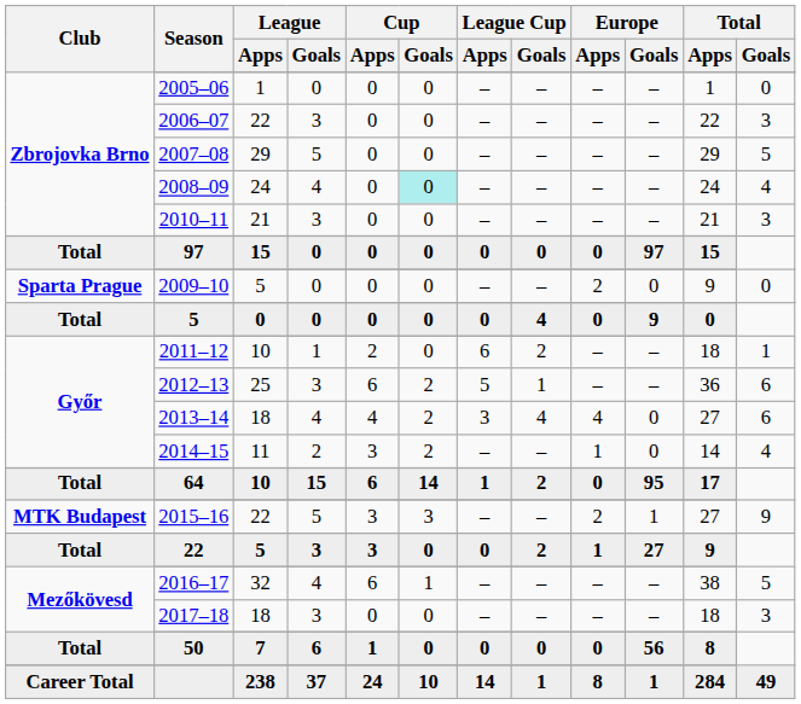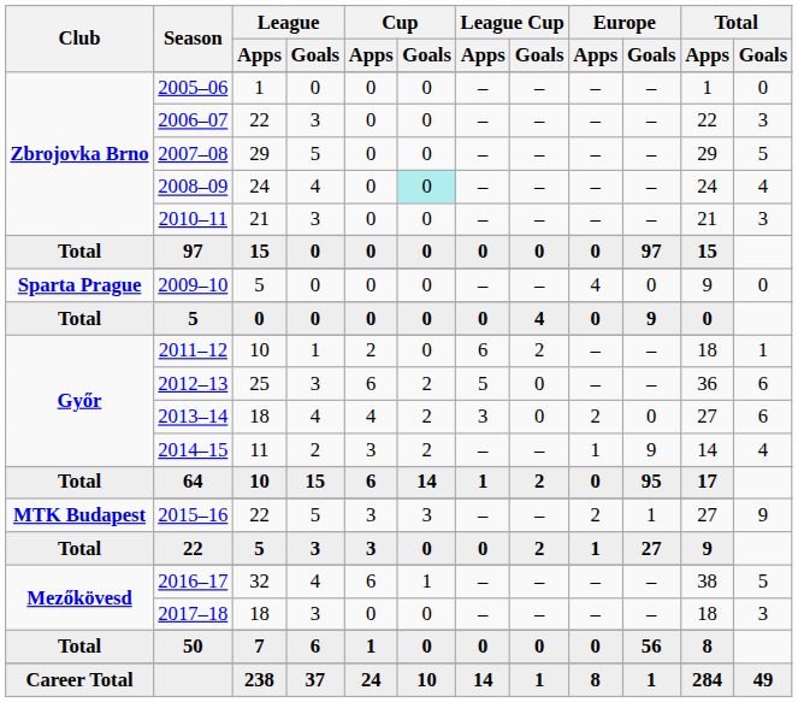 <table class="wikitable" style="font-size:90%; text-align: center;">
 <tr>
 <th rowspan="2">Club</th>
 <th rowspan="2">Season</th>
 <th colspan="2">League</th>
 <th colspan="2">Cup</th>
 <th colspan="2">League Cup</th>
 <th colspan="2">Europe</th>
 <th colspan="2">Total</th>
 </tr>
 <tr>
 <th>Apps</th>
 <th>Goals</th>
 <th>Apps</th>
 <th>Goals</th>
 <th>Apps</th>
 <th>Goals</th>
 <th>Apps</th>
 <th>Goals</th>
 <th>Apps</th>
 <th>Goals</th>
 </tr>
 <tr ||-||-||-|->
 <td rowspan="7" valign="center"><strong><a href='#'>Zbrojovka Brno</a></strong></td>
 </tr>
 <tr>
 <td><a href='#'>2005–06</a></td>
 <td>1</td>
 <td>0</td>
 <td>0</td>
 <td>0</td>
 <td>–</td>
 <td>–</td>
 <td>–</td>
 <td>–</td>
 <td>1</td>
 <td>0</td>
 </tr>
 <tr>
 <td><a href='#'>2006–07</a></td>
 <td>22</td>
 <td>3</td>
 <td>0</td>
 <td>0</td>
 <td>–</td>
 <td>–</td>
 <td>–</td>
 <td>–</td>
 <td>22</td>
 <td>3</td>
 </tr>
 <tr>
 <td><a href='#'>2007–08</a></td>
 <td>29</td>
 <td>5</td>
 <td>0</td>
 <td>0</td>
 <td>–</td>
 <td>–</td>
 <td>–</td>
 <td>–</td>
 <td>29</td>
 <td>5</td>
 </tr>
 <tr>
 <td><a href='#'>2008–09</a></td>
 <td>24</td>
 <td>4</td>
 <td>0</td>
 <td style="background: paleturquoise;">0</td>
 <td>–</td>
 <td>–</td>
 <td>–</td>
 <td>–</td>
 <td>24</td>
 <td>4</td>
 </tr>
 <tr>
 <td><a href='#'>2010–11</a></td>
 <td>21</td>
 <td>3</td>
 <td>0</td>
 <td>0</td>
 <td>–</td>
 <td>–</td>
 <td>–</td>
 <td>–</td>
 <td>21</td>
 <td>3</td>
 </tr>
 <tr>
 </tr>
 <tr style="font-weight:bold; background-color:#eeeeee;">
 <td>Total</td>
 <td>97</td>
 <td>15</td>
 <td>0</td>
 <td>0</td>
 <td>0</td>
 <td>0</td>
 <td>0</td>
 <td>0</td>
 <td>97</td>
 <td>15</td>
 </tr>
 <tr>
 <td rowspan="3" valign="center"><strong><a href='#'>Sparta Prague</a></strong></td>
 </tr>
 <tr>
 <td><a href='#'>2009–10</a></td>
 <td>5</td>
 <td>0</td>
 <td>0</td>
 <td>0</td>
 <td>–</td>
 <td>–</td>
-<td>2</td>
+<td>4</td>
 <td>0</td>
 <td>9</td>
 <td>0</td>
 </tr>
 <tr>
 </tr>
 <tr style="font-weight:bold; background-color:#eeeeee;">
 <td>Total</td>
 <td>5</td>
 <td>0</td>
 <td>0</td>
 <td>0</td>
 <td>0</td>
 <td>0</td>
 <td>4</td>
 <td>0</td>
 <td>9</td>
 <td>0</td>
 </tr>
 <tr>
 <td rowspan="5" valign="center"><strong><a href='#'>Győr</a></strong></td>
 </tr>
 <tr>
 <td><a href='#'>2011–12</a></td>
 <td>10</td>
 <td>1</td>
 <td>2</td>
 <td>0</td>
 <td>6</td>
 <td>2</td>
 <td>–</td>
 <td>–</td>
 <td>18</td>
 <td>1</td>
 </tr>
 <tr>
 <td><a href='#'>2012–13</a></td>
 <td>25</td>
 <td>3</td>
 <td>6</td>
 <td>2</td>
 <td>5</td>
-<td>1</td>
+<td>0</td>
 <td>–</td>
 <td>–</td>
 <td>36</td>
 <td>6</td>
 </tr>
 <tr>
 <td><a href='#'>2013–14</a></td>
 <td>18</td>
 <td>4</td>
 <td>4</td>
 <td>2</td>
 <td>3</td>
-<td>4</td>
-<td>4</td>
+<td>0</td>
+<td>2</td>
 <td>0</td>
 <td>27</td>
 <td>6</td>
 </tr>
 <tr>
 <td><a href='#'>2014–15</a></td>
 <td>11</td>
 <td>2</td>
 <td>3</td>
 <td>2</td>
 <td>–</td>
 <td>–</td>
 <td>1</td>
-<td>0</td>
+<td>9</td>
 <td>14</td>
 <td>4</td>
 </tr>
 <tr>
 </tr>
 <tr style="font-weight:bold; background-color:#eeeeee;">
 <td>Total</td>
 <td>64</td>
 <td>10</td>
 <td>15</td>
 <td>6</td>
 <td>14</td>
 <td>1</td>
 <td>2</td>
 <td>0</td>
 <td>95</td>
 <td>17</td>
 </tr>
 <tr>
 <td rowspan="3" valign="center"><strong><a href='#'>MTK Budapest</a></strong></td>
 </tr>
 <tr>
 <td><a href='#'>2015–16</a></td>
 <td>22</td>
 <td>5</td>
 <td>3</td>
 <td>3</td>
 <td>–</td>
 <td>–</td>
 <td>2</td>
 <td>1</td>
 <td>27</td>
 <td>9</td>
 </tr>
 <tr>
 </tr>
 <tr style="font-weight:bold; background-color:#eeeeee;">
 <td>Total</td>
 <td>22</td>
 <td>5</td>
 <td>3</td>
 <td>3</td>
 <td>0</td>
 <td>0</td>
 <td>2</td>
 <td>1</td>
 <td>27</td>
 <td>9</td>
 </tr>
 <tr>
 <td rowspan="4" valign="center"><strong><a href='#'>Mezőkövesd</a></strong></td>
 </tr>
 <tr>
 <td><a href='#'>2016–17</a></td>
 <td>32</td>
 <td>4</td>
 <td>6</td>
 <td>1</td>
 <td>–</td>
 <td>–</td>
 <td>–</td>
 <td>–</td>
 <td>38</td>
 <td>5</td>
 </tr>
 <tr>
 <td><a href='#'>2017–18</a></td>
 <td>18</td>
 <td>3</td>
 <td>0</td>
 <td>0</td>
 <td>–</td>
 <td>–</td>
 <td>–</td>
 <td>–</td>
 <td>18</td>
 <td>3</td>
 </tr>
 <tr>
 </tr>
 <tr style="font-weight:bold; background-color:#eeeeee;">
 <td>Total</td>
 <td>50</td>
 <td>7</td>
 <td>6</td>
 <td>1</td>
 <td>0</td>
 <td>0</td>
 <td>0</td>
 <td>0</td>
 <td>56</td>
 <td>8</td>
 </tr>
 <tr>
 </tr>
 <tr style="font-weight:bold; background-color:#eeeeee;">
 <td valign="top"><strong>Career Total</strong></td>
 <td></td>
 <td><strong>238</strong></td>
 <td><strong>37</strong></td>
 <td><strong>24</strong></td>
 <td><strong>10</strong></td>
 <td><strong>14</strong></td>
 <td><strong>1</strong></td>
 <td><strong>8</strong></td>
 <td><strong>1</strong></td>
 <td><strong>284</strong></td>
 <td><strong>49</strong></td>
 </tr>
 </table>
